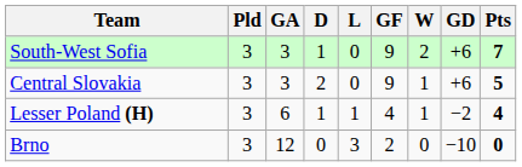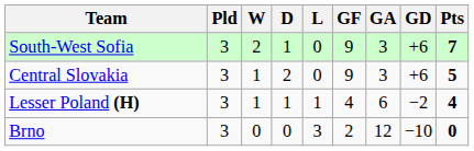 <table class="wikitable" style="text-align:center;">
 <tr>
 <th width=175>Team</th>
 <th width=20 abbr="Played">Pld</th>
-<th width=20 abbr="Goals against">GA</th>
+<th width=20 abbr="Won">W</th>
 <th width=20 abbr="Drawn">D</th>
 <th width=20 abbr="Lost">L</th>
 <th width=20 abbr="Goals for">GF</th>
-<th width=20 abbr="Won">W</th>
+<th width=20 abbr="Goals against">GA</th>
 <th width=20 abbr="Goal difference">GD</th>
 <th width=20 abbr="Points">Pts</th>
 </tr>
 <tr bgcolor=#ccffcc>
 <td align=left> <a href='#'>South-West Sofia</a></td>
 <td>3</td>
-<td>3</td>
+<td>2</td>
 <td>1</td>
 <td>0</td>
 <td>9</td>
-<td>2</td>
+<td>3</td>
 <td>+6</td>
 <td><strong>7</strong></td>
 </tr>
 <tr>
 <td align=left> <a href='#'>Central Slovakia</a></td>
 <td>3</td>
-<td>3</td>
+<td>1</td>
 <td>2</td>
 <td>0</td>
 <td>9</td>
-<td>1</td>
+<td>3</td>
 <td>+6</td>
 <td><strong>5</strong></td>
 </tr>
 <tr>
 <td align=left> <a href='#'>Lesser Poland</a> <strong>(H)</strong></td>
 <td>3</td>
-<td>6</td>
+<td>1</td>
 <td>1</td>
 <td>1</td>
 <td>4</td>
-<td>1</td>
+<td>6</td>
 <td>−2</td>
 <td><strong>4</strong></td>
 </tr>
 <tr>
 <td align=left> <a href='#'>Brno</a></td>
 <td>3</td>
-<td>12</td>
+<td>0</td>
 <td>0</td>
 <td>3</td>
 <td>2</td>
-<td>0</td>
+<td>12</td>
 <td>−10</td>
 <td><strong>0</strong></td>
 </tr>
 </table>
